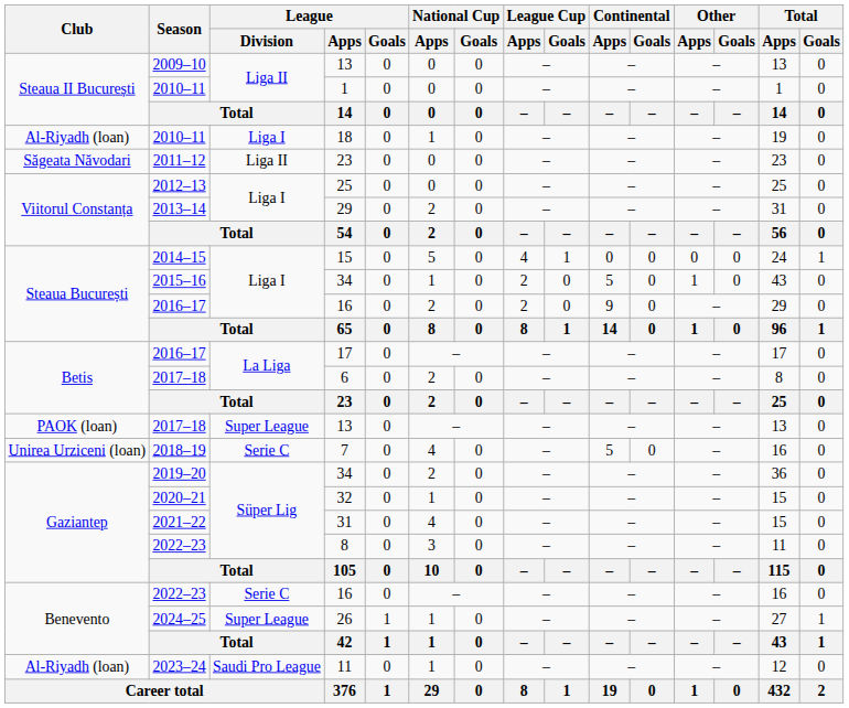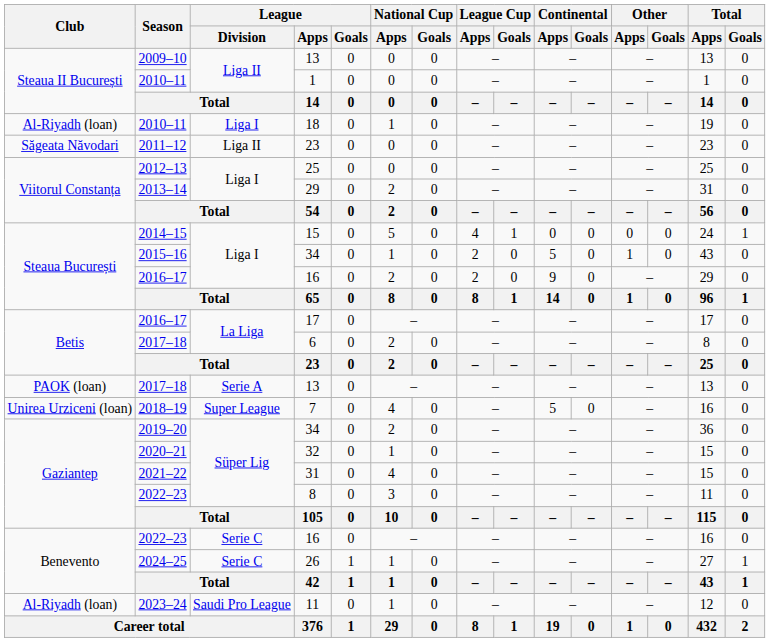 <table class="wikitable" style="text-align:center">
 <tr>
 <th rowspan="2">Club</th>
 <th rowspan="2">Season</th>
 <th colspan="3">League</th>
 <th colspan="2">National Cup</th>
 <th colspan="2">League Cup</th>
 <th colspan="2">Continental</th>
 <th colspan="2">Other</th>
 <th colspan="2">Total</th>
 </tr>
 <tr>
 <th>Division</th>
 <th>Apps</th>
 <th>Goals</th>
 <th>Apps</th>
 <th>Goals</th>
 <th>Apps</th>
 <th>Goals</th>
 <th>Apps</th>
 <th>Goals</th>
 <th>Apps</th>
 <th>Goals</th>
 <th>Apps</th>
 <th>Goals</th>
 </tr>
 <tr>
 <td rowspan="3"><a href='#'>Steaua II București</a></td>
 <td><a href='#'>2009–10</a></td>
 <td rowspan="2"><a href='#'>Liga II</a></td>
 <td>13</td>
 <td>0</td>
 <td>0</td>
 <td>0</td>
 <td colspan="2">–</td>
 <td colspan="2">–</td>
 <td colspan="2">–</td>
 <td>13</td>
 <td>0</td>
 </tr>
 <tr>
 <td><a href='#'>2010–11</a></td>
 <td>1</td>
 <td>0</td>
 <td>0</td>
 <td>0</td>
 <td colspan="2">–</td>
 <td colspan="2">–</td>
 <td colspan="2">–</td>
 <td>1</td>
 <td>0</td>
 </tr>
 <tr>
 <th colspan="2">Total</th>
 <th>14</th>
 <th>0</th>
 <th>0</th>
 <th>0</th>
 <th>–</th>
 <th>–</th>
 <th>–</th>
 <th>–</th>
 <th>–</th>
 <th>–</th>
 <th>14</th>
 <th>0</th>
 </tr>
 <tr>
 <td rowspan="1"><a href='#'>Al-Riyadh</a> (loan)</td>
 <td><a href='#'>2010–11</a></td>
 <td><a href='#'>Liga I</a></td>
 <td>18</td>
 <td>0</td>
 <td>1</td>
 <td>0</td>
 <td colspan="2">–</td>
 <td colspan="2">–</td>
 <td colspan="2">–</td>
 <td>19</td>
 <td>0</td>
 </tr>
 <tr>
 <td rowspan="1"><a href='#'>Săgeata Năvodari</a></td>
 <td><a href='#'>2011–12</a></td>
 <td>Liga II</td>
 <td>23</td>
 <td>0</td>
 <td>0</td>
 <td>0</td>
 <td colspan="2">–</td>
 <td colspan="2">–</td>
 <td colspan="2">–</td>
 <td>23</td>
 <td>0</td>
 </tr>
 <tr>
 <td rowspan="3"><a href='#'>Viitorul Constanța</a></td>
 <td><a href='#'>2012–13</a></td>
 <td rowspan="2">Liga I</td>
 <td>25</td>
 <td>0</td>
 <td>0</td>
 <td>0</td>
 <td colspan="2">–</td>
 <td colspan="2">–</td>
 <td colspan="2">–</td>
 <td>25</td>
 <td>0</td>
 </tr>
 <tr>
 <td><a href='#'>2013–14</a></td>
 <td>29</td>
 <td>0</td>
 <td>2</td>
 <td>0</td>
 <td colspan="2">–</td>
 <td colspan="2">–</td>
 <td colspan="2">–</td>
 <td>31</td>
 <td>0</td>
 </tr>
 <tr>
 <th colspan="2">Total</th>
 <th>54</th>
 <th>0</th>
 <th>2</th>
 <th>0</th>
 <th>–</th>
 <th>–</th>
 <th>–</th>
 <th>–</th>
 <th>–</th>
 <th>–</th>
 <th>56</th>
 <th>0</th>
 </tr>
 <tr>
 <td rowspan="4"><a href='#'>Steaua București</a></td>
 <td><a href='#'>2014–15</a></td>
 <td rowspan="3">Liga I</td>
 <td>15</td>
 <td>0</td>
 <td>5</td>
 <td>0</td>
 <td>4</td>
 <td>1</td>
 <td>0</td>
 <td>0</td>
 <td>0</td>
 <td>0</td>
 <td>24</td>
 <td>1</td>
 </tr>
 <tr>
 <td><a href='#'>2015–16</a></td>
 <td>34</td>
 <td>0</td>
 <td>1</td>
 <td>0</td>
 <td>2</td>
 <td>0</td>
 <td>5</td>
 <td>0</td>
 <td>1</td>
 <td>0</td>
 <td>43</td>
 <td>0</td>
 </tr>
 <tr>
 <td><a href='#'>2016–17</a></td>
 <td>16</td>
 <td>0</td>
 <td>2</td>
 <td>0</td>
 <td>2</td>
 <td>0</td>
 <td>9</td>
 <td>0</td>
 <td rowspan=1 colspan="2">–</td>
 <td>29</td>
 <td>0</td>
 </tr>
 <tr>
 <th colspan="2">Total</th>
 <th>65</th>
 <th>0</th>
 <th>8</th>
 <th>0</th>
 <th>8</th>
 <th>1</th>
 <th>14</th>
 <th>0</th>
 <th>1</th>
 <th>0</th>
 <th>96</th>
 <th>1</th>
 </tr>
 <tr>
 <td rowspan="3"><a href='#'>Betis</a></td>
 <td><a href='#'>2016–17</a></td>
 <td rowspan="2"><a href='#'>La Liga</a></td>
 <td>17</td>
 <td>0</td>
 <td rowspan=1 colspan="2">–</td>
 <td rowspan=1 colspan="2">–</td>
 <td rowspan=1 colspan="2">–</td>
 <td rowspan=1 colspan="2">–</td>
 <td>17</td>
 <td>0</td>
 </tr>
 <tr>
 <td><a href='#'>2017–18</a></td>
 <td>6</td>
 <td>0</td>
 <td>2</td>
 <td>0</td>
 <td rowspan=1 colspan="2">–</td>
 <td rowspan=1 colspan="2">–</td>
 <td rowspan=1 colspan="2">–</td>
 <td>8</td>
 <td>0</td>
 </tr>
 <tr>
 <th colspan="2">Total</th>
 <th>23</th>
 <th>0</th>
 <th>2</th>
 <th>0</th>
 <th>–</th>
 <th>–</th>
 <th>–</th>
 <th>–</th>
 <th>–</th>
 <th>–</th>
 <th>25</th>
 <th>0</th>
 </tr>
 <tr>
 <td rowspan="1"><a href='#'>PAOK</a> (loan)</td>
 <td><a href='#'>2017–18</a></td>
-<td><a href='#'>Super League</a></td>
+<td><a href='#'>Serie A</a></td>
 <td>13</td>
 <td>0</td>
 <td rowspan=1 colspan="2">–</td>
 <td rowspan=1 colspan="2">–</td>
 <td rowspan=1 colspan="2">–</td>
 <td rowspan=1 colspan="2">–</td>
 <td>13</td>
 <td>0</td>
 </tr>
 <tr>
 <td rowspan="1"><a href='#'>Unirea Urziceni</a> (loan)</td>
 <td><a href='#'>2018–19</a></td>
-<td rowspan="1"><a href='#'>Serie C</a></td>
+<td><a href='#'>Super League</a></td>
 <td>7</td>
 <td>0</td>
 <td>4</td>
 <td>0</td>
 <td rowspan=1 colspan="2">–</td>
 <td>5</td>
 <td>0</td>
 <td rowspan=1 colspan="2">–</td>
 <td>16</td>
 <td>0</td>
 </tr>
 <tr>
 <td rowspan="5"><a href='#'>Gaziantep</a></td>
 <td><a href='#'>2019–20</a></td>
 <td rowspan="4"><a href='#'>Süper Lig</a></td>
 <td>34</td>
 <td>0</td>
 <td>2</td>
 <td>0</td>
 <td rowspan=1 colspan="2">–</td>
 <td rowspan=1 colspan="2">–</td>
 <td rowspan=1 colspan="2">–</td>
 <td>36</td>
 <td>0</td>
 </tr>
 <tr>
 <td><a href='#'>2020–21</a></td>
 <td>32</td>
 <td>0</td>
 <td>1</td>
 <td>0</td>
 <td colspan="2">–</td>
 <td colspan="2">–</td>
 <td colspan="2">–</td>
 <td>15</td>
 <td>0</td>
 </tr>
 <tr>
 <td><a href='#'>2021–22</a></td>
 <td>31</td>
 <td>0</td>
 <td>4</td>
 <td>0</td>
 <td colspan="2">–</td>
 <td colspan="2">–</td>
 <td colspan="2">–</td>
 <td>15</td>
 <td>0</td>
 </tr>
 <tr>
 <td><a href='#'>2022–23</a></td>
 <td>8</td>
 <td>0</td>
 <td>3</td>
 <td>0</td>
 <td colspan="2">–</td>
 <td colspan="2">–</td>
 <td colspan="2">–</td>
 <td>11</td>
 <td>0</td>
 </tr>
 <tr>
 <th colspan="2">Total</th>
 <th>105</th>
 <th>0</th>
 <th>10</th>
 <th>0</th>
 <th>–</th>
 <th>–</th>
 <th>–</th>
 <th>–</th>
 <th>–</th>
 <th>–</th>
 <th>115</th>
 <th>0</th>
 </tr>
 <tr>
 <td rowspan="3">Benevento</td>
 <td><a href='#'>2022–23</a></td>
 <td rowspan="1"><a href='#'>Serie C</a></td>
 <td>16</td>
 <td>0</td>
 <td rowspan=1 colspan="2">–</td>
 <td rowspan=1 colspan="2">–</td>
 <td rowspan=1 colspan="2">–</td>
 <td rowspan=1 colspan="2">–</td>
 <td>16</td>
 <td>0</td>
 </tr>
 <tr>
 <td><a href='#'>2024–25</a></td>
-<td><a href='#'>Super League</a></td>
+<td rowspan="1"><a href='#'>Serie C</a></td>
 <td>26</td>
 <td>1</td>
 <td>1</td>
 <td>0</td>
 <td rowspan=1 colspan="2">–</td>
 <td rowspan=1 colspan="2">–</td>
 <td rowspan=1 colspan="2">–</td>
 <td>27</td>
 <td>1</td>
 </tr>
 <tr>
 <th colspan="2">Total</th>
 <th>42</th>
 <th>1</th>
 <th>1</th>
 <th>0</th>
 <th>–</th>
 <th>–</th>
 <th>–</th>
 <th>–</th>
 <th>–</th>
 <th>–</th>
 <th>43</th>
 <th>1</th>
 </tr>
 <tr>
 <td rowspan="1"><a href='#'>Al-Riyadh</a> (loan)</td>
 <td><a href='#'>2023–24</a></td>
 <td><a href='#'>Saudi Pro League</a></td>
 <td>11</td>
 <td>0</td>
 <td>1</td>
 <td>0</td>
 <td rowspan=1 colspan="2">–</td>
 <td rowspan=1 colspan="2">–</td>
 <td rowspan=1 colspan="2">–</td>
 <td>12</td>
 <td>0</td>
 </tr>
 <tr>
 <th colspan="3">Career total</th>
 <th>376</th>
 <th>1</th>
 <th>29</th>
 <th>0</th>
 <th>8</th>
 <th>1</th>
 <th>19</th>
 <th>0</th>
 <th>1</th>
 <th>0</th>
 <th>432</th>
 <th>2</th>
 </tr>
 </table>
